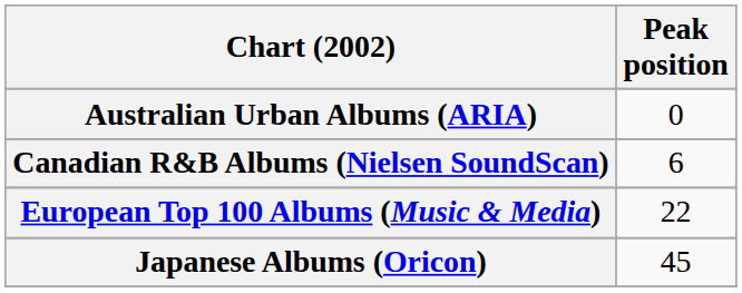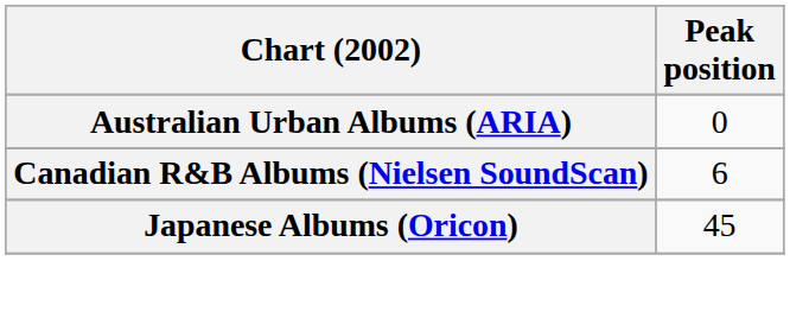 <table class="wikitable sortable plainrowheaders">
 <tr>
 <th>Chart (2002)</th>
 <th>Peak<br>position</th>
 </tr>
 <tr>
 </tr>
 <tr>
 <th scope="row">Australian Urban Albums (<a href='#'>ARIA</a>)</th>
 <td align="center">0</td>
 </tr>
 <tr>
 </tr>
 <tr>
 </tr>
 <tr>
 </tr>
 <tr>
 </tr>
 <tr>
 <th scope="row">Canadian R&B Albums (<a href='#'>Nielsen SoundScan</a>)</th>
 <td style="text-align:center;">6</td>
 </tr>
 <tr>
-</tr>
-<tr>
-<th scope="row"><a href='#'>European Top 100 Albums</a> (<em><a href='#'>Music & Media</a></em>)</th>
-<td align="center">22</td>
 </tr>
 <tr>
 </tr>
 <tr>
 </tr>
 <tr>
 <th scope="row">Japanese Albums (<a href='#'>Oricon</a>)</th>
 <td align="center">45</td>
 </tr>
 <tr>
 </tr>
 <tr>
 </tr>
 <tr>
 </tr>
 <tr>
 </tr>
 <tr>
 </tr>
 <tr>
 </tr>
 <tr>
 </tr>
 <tr>
 </tr>
 <tr>
 </tr>
 </table>
